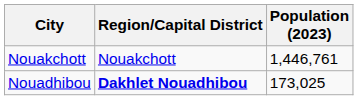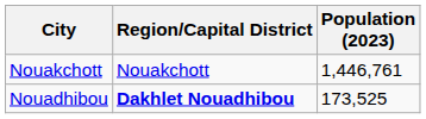 <table class="wikitable sortable sticky-header col3right">
 <tr>
 <th>City</th>
 <th>Region/Capital District</th>
 <th>Population<br>(2023)</th>
 </tr>
 <tr>
 <td><a href='#'>Nouakchott</a></td>
 <td><a href='#'>Nouakchott</a></td>
 <td>1,446,761</td>
 </tr>
 <tr>
 <td><a href='#'>Nouadhibou</a></td>
 <td><strong><a href='#'>Dakhlet Nouadhibou</a></strong></td>
-<td>173,025</td>
+<td>173,525</td>
 </tr>
 </table>
